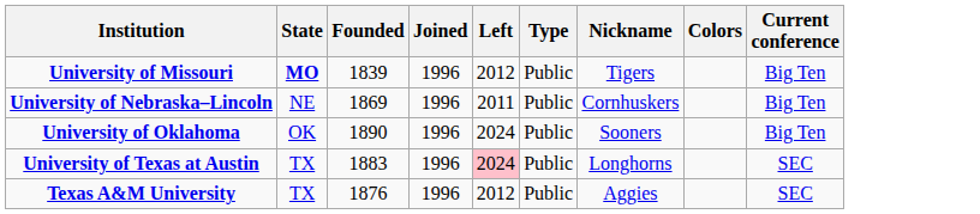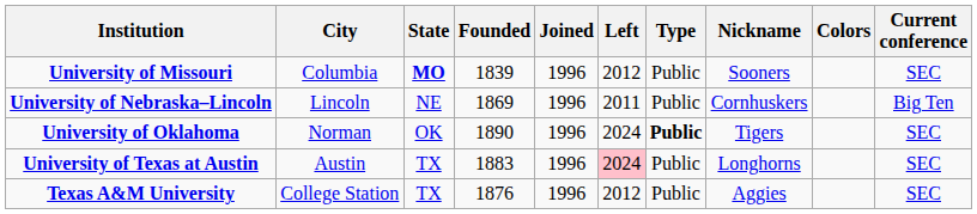 <table class="wikitable sortable" style="text-align:center">
 <tr>
 <th>Institution</th>
+<th>City</th>
 <th>State</th>
 <th>Founded</th>
 <th>Joined</th>
 <th>Left</th>
 <th>Type</th>
 <th>Nickname</th>
 <th class="unsortable">Colors</th>
 <th>Current<br>conference</th>
 </tr>
 <tr>
 <td><strong><a href='#'>University of Missouri</a></strong></td>
+<td><a href='#'>Columbia</a></td>
 <td><strong><a href='#'>MO</a></strong></td>
 <td>1839</td>
 <td>1996</td>
 <td>2012</td>
 <td>Public</td>
-<td><a href='#'>Tigers</a></td>
+<td><a href='#'>Sooners</a></td>
 <td></td>
-<td><a href='#'>Big Ten</a></td>
+<td><a href='#'>SEC</a></td>
 </tr>
 <tr>
 <td><strong><a href='#'>University of Nebraska–Lincoln</a></strong></td>
+<td><a href='#'>Lincoln</a></td>
 <td><a href='#'>NE</a></td>
 <td>1869</td>
 <td>1996</td>
 <td>2011</td>
 <td>Public</td>
 <td><a href='#'>Cornhuskers</a></td>
 <td></td>
 <td><a href='#'>Big Ten</a></td>
 </tr>
 <tr>
 <td><strong><a href='#'>University of Oklahoma</a></strong></td>
+<td><a href='#'>Norman</a></td>
 <td><a href='#'>OK</a></td>
 <td>1890</td>
 <td>1996</td>
 <td>2024</td>
-<td>Public</td>
-<td><a href='#'>Sooners</a></td>
+<td><strong>Public</strong></td>
+<td><a href='#'>Tigers</a></td>
 <td></td>
-<td><a href='#'>Big Ten</a></td>
+<td><a href='#'>SEC</a></td>
 </tr>
 <tr>
 <td><strong><a href='#'>University of Texas at Austin</a></strong></td>
+<td><a href='#'>Austin</a></td>
 <td><a href='#'>TX</a></td>
 <td>1883</td>
 <td>1996</td>
 <td style="background: pink;">2024</td>
 <td>Public</td>
 <td><a href='#'>Longhorns</a></td>
 <td></td>
 <td><a href='#'>SEC</a></td>
 </tr>
 <tr>
 <td><strong><a href='#'>Texas A&M University</a></strong></td>
+<td><a href='#'>College Station</a></td>
 <td><a href='#'>TX</a></td>
 <td>1876</td>
 <td>1996</td>
 <td>2012</td>
 <td>Public</td>
 <td><a href='#'>Aggies</a></td>
 <td></td>
 <td><a href='#'>SEC</a></td>
 </tr>
 </table>
